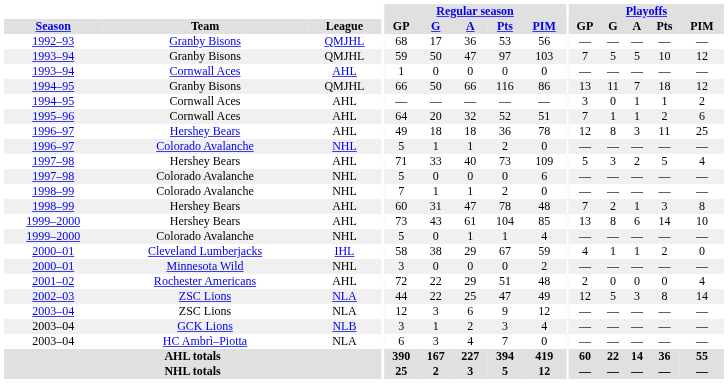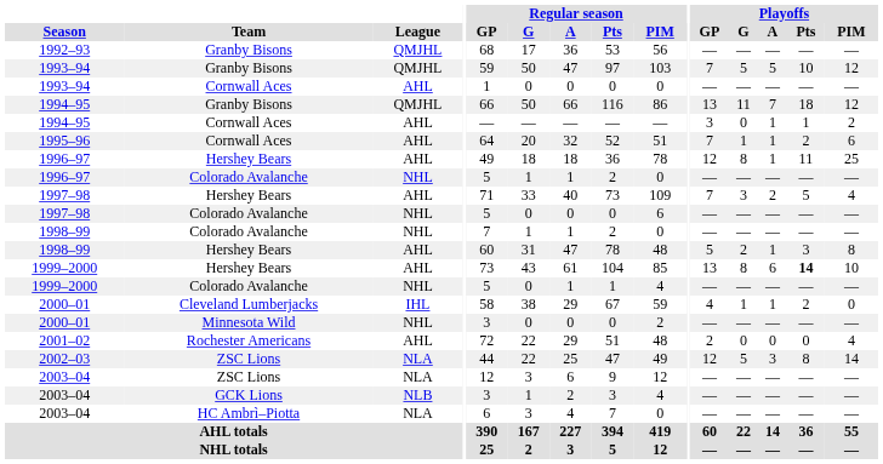 <table border="0" cellpadding="1" cellspacing="0" style="text-align:center; width:60em">
 <tr bgcolor="#e0e0e0">
 <th colspan="3" bgcolor="#ffffff"></th>
 <th rowspan="99" bgcolor="#ffffff"></th>
 <th colspan="5"><a href='#'>Regular season</a></th>
 <th rowspan="99" bgcolor="#ffffff"></th>
 <th colspan="5"><a href='#'>Playoffs</a></th>
 </tr>
 <tr bgcolor="#e0e0e0">
 <th><a href='#'>Season</a></th>
 <th>Team</th>
 <th>League</th>
 <th>GP</th>
 <th><a href='#'>G</a></th>
 <th><a href='#'>A</a></th>
 <th><a href='#'>Pts</a></th>
 <th><a href='#'>PIM</a></th>
 <th>GP</th>
 <th>G</th>
 <th>A</th>
 <th>Pts</th>
 <th>PIM</th>
 </tr>
 <tr>
 <td><a href='#'>1992–93</a></td>
 <td><a href='#'>Granby Bisons</a></td>
 <td><a href='#'>QMJHL</a></td>
 <td>68</td>
 <td>17</td>
 <td>36</td>
 <td>53</td>
 <td>56</td>
 <td>—</td>
 <td>—</td>
 <td>—</td>
 <td>—</td>
 <td>—</td>
 </tr>
 <tr bgcolor="#f0f0f0">
 <td><a href='#'>1993–94</a></td>
 <td>Granby Bisons</td>
 <td>QMJHL</td>
 <td>59</td>
 <td>50</td>
 <td>47</td>
 <td>97</td>
 <td>103</td>
 <td>7</td>
 <td>5</td>
 <td>5</td>
 <td>10</td>
 <td>12</td>
 </tr>
 <tr>
 <td><a href='#'>1993–94</a></td>
 <td><a href='#'>Cornwall Aces</a></td>
 <td><a href='#'>AHL</a></td>
 <td>1</td>
 <td>0</td>
 <td>0</td>
 <td>0</td>
 <td>0</td>
 <td>—</td>
 <td>—</td>
 <td>—</td>
 <td>—</td>
 <td>—</td>
 </tr>
 <tr bgcolor="#f0f0f0">
 <td><a href='#'>1994–95</a></td>
 <td>Granby Bisons</td>
 <td>QMJHL</td>
 <td>66</td>
 <td>50</td>
 <td>66</td>
 <td>116</td>
 <td>86</td>
 <td>13</td>
 <td>11</td>
 <td>7</td>
 <td>18</td>
 <td>12</td>
 </tr>
 <tr>
 <td><a href='#'>1994–95</a></td>
 <td>Cornwall Aces</td>
 <td>AHL</td>
 <td>—</td>
 <td>—</td>
 <td>—</td>
 <td>—</td>
 <td>—</td>
 <td>3</td>
 <td>0</td>
 <td>1</td>
 <td>1</td>
 <td>2</td>
 </tr>
 <tr bgcolor="#f0f0f0">
 <td><a href='#'>1995–96</a></td>
 <td>Cornwall Aces</td>
 <td>AHL</td>
 <td>64</td>
 <td>20</td>
 <td>32</td>
 <td>52</td>
 <td>51</td>
 <td>7</td>
 <td>1</td>
 <td>1</td>
 <td>2</td>
 <td>6</td>
 </tr>
 <tr>
 <td><a href='#'>1996–97</a></td>
 <td><a href='#'>Hershey Bears</a></td>
 <td>AHL</td>
 <td>49</td>
 <td>18</td>
 <td>18</td>
 <td>36</td>
 <td>78</td>
 <td>12</td>
 <td>8</td>
-<td>3</td>
+<td>1</td>
 <td>11</td>
 <td>25</td>
 </tr>
 <tr bgcolor="#f0f0f0">
 <td><a href='#'>1996–97</a></td>
 <td><a href='#'>Colorado Avalanche</a></td>
 <td><a href='#'>NHL</a></td>
 <td>5</td>
 <td>1</td>
 <td>1</td>
 <td>2</td>
 <td>0</td>
 <td>—</td>
 <td>—</td>
 <td>—</td>
 <td>—</td>
 <td>—</td>
 </tr>
 <tr>
 <td><a href='#'>1997–98</a></td>
 <td>Hershey Bears</td>
 <td>AHL</td>
 <td>71</td>
 <td>33</td>
 <td>40</td>
 <td>73</td>
 <td>109</td>
-<td>5</td>
+<td>7</td>
 <td>3</td>
 <td>2</td>
 <td>5</td>
 <td>4</td>
 </tr>
 <tr bgcolor="#f0f0f0">
 <td><a href='#'>1997–98</a></td>
 <td>Colorado Avalanche</td>
 <td>NHL</td>
 <td>5</td>
 <td>0</td>
 <td>0</td>
 <td>0</td>
 <td>6</td>
 <td>—</td>
 <td>—</td>
 <td>—</td>
 <td>—</td>
 <td>—</td>
 </tr>
 <tr>
 <td><a href='#'>1998–99</a></td>
 <td>Colorado Avalanche</td>
 <td>NHL</td>
 <td>7</td>
 <td>1</td>
 <td>1</td>
 <td>2</td>
 <td>0</td>
 <td>—</td>
 <td>—</td>
 <td>—</td>
 <td>—</td>
 <td>—</td>
 </tr>
 <tr bgcolor="#f0f0f0">
 <td><a href='#'>1998–99</a></td>
 <td>Hershey Bears</td>
 <td>AHL</td>
 <td>60</td>
 <td>31</td>
 <td>47</td>
 <td>78</td>
 <td>48</td>
-<td>7</td>
+<td>5</td>
 <td>2</td>
 <td>1</td>
 <td>3</td>
 <td>8</td>
 </tr>
 <tr>
 <td><a href='#'>1999–2000</a></td>
 <td>Hershey Bears</td>
 <td>AHL</td>
 <td>73</td>
 <td>43</td>
 <td>61</td>
 <td>104</td>
 <td>85</td>
 <td>13</td>
 <td>8</td>
 <td>6</td>
-<td>14</td>
+<td><strong>14</strong></td>
 <td>10</td>
 </tr>
 <tr bgcolor="#f0f0f0">
 <td><a href='#'>1999–2000</a></td>
 <td>Colorado Avalanche</td>
 <td>NHL</td>
 <td>5</td>
 <td>0</td>
 <td>1</td>
 <td>1</td>
 <td>4</td>
 <td>—</td>
 <td>—</td>
 <td>—</td>
 <td>—</td>
 <td>—</td>
 </tr>
 <tr>
 <td><a href='#'>2000–01</a></td>
 <td><a href='#'>Cleveland Lumberjacks</a></td>
 <td><a href='#'>IHL</a></td>
 <td>58</td>
 <td>38</td>
 <td>29</td>
 <td>67</td>
 <td>59</td>
 <td>4</td>
 <td>1</td>
 <td>1</td>
 <td>2</td>
 <td>0</td>
 </tr>
 <tr bgcolor="#f0f0f0">
 <td><a href='#'>2000–01</a></td>
 <td><a href='#'>Minnesota Wild</a></td>
 <td>NHL</td>
 <td>3</td>
 <td>0</td>
 <td>0</td>
 <td>0</td>
 <td>2</td>
 <td>—</td>
 <td>—</td>
 <td>—</td>
 <td>—</td>
 <td>—</td>
 </tr>
 <tr>
 <td><a href='#'>2001–02</a></td>
 <td><a href='#'>Rochester Americans</a></td>
 <td>AHL</td>
 <td>72</td>
 <td>22</td>
 <td>29</td>
 <td>51</td>
 <td>48</td>
 <td>2</td>
 <td>0</td>
 <td>0</td>
 <td>0</td>
 <td>4</td>
 </tr>
 <tr bgcolor="#f0f0f0">
 <td><a href='#'>2002–03</a></td>
 <td><a href='#'>ZSC Lions</a></td>
 <td><a href='#'>NLA</a></td>
 <td>44</td>
 <td>22</td>
 <td>25</td>
 <td>47</td>
 <td>49</td>
 <td>12</td>
 <td>5</td>
 <td>3</td>
 <td>8</td>
 <td>14</td>
 </tr>
 <tr>
 <td><a href='#'>2003–04</a></td>
 <td>ZSC Lions</td>
 <td>NLA</td>
 <td>12</td>
 <td>3</td>
 <td>6</td>
 <td>9</td>
 <td>12</td>
 <td>—</td>
 <td>—</td>
 <td>—</td>
 <td>—</td>
 <td>—</td>
 </tr>
 <tr bgcolor="#f0f0f0">
 <td>2003–04</td>
 <td><a href='#'>GCK Lions</a></td>
 <td><a href='#'>NLB</a></td>
 <td>3</td>
 <td>1</td>
 <td>2</td>
 <td>3</td>
 <td>4</td>
 <td>—</td>
 <td>—</td>
 <td>—</td>
 <td>—</td>
 <td>—</td>
 </tr>
 <tr>
 <td>2003–04</td>
 <td><a href='#'>HC Ambrì–Piotta</a></td>
 <td>NLA</td>
 <td>6</td>
 <td>3</td>
 <td>4</td>
 <td>7</td>
 <td>0</td>
 <td>—</td>
 <td>—</td>
 <td>—</td>
 <td>—</td>
 <td>—</td>
 </tr>
 <tr bgcolor="#e0e0e0">
 <th colspan="3">AHL totals</th>
 <th>390</th>
 <th>167</th>
 <th>227</th>
 <th>394</th>
 <th>419</th>
 <th>60</th>
 <th>22</th>
 <th>14</th>
 <th>36</th>
 <th>55</th>
 </tr>
 <tr bgcolor="#e0e0e0">
 <th colspan="3">NHL totals</th>
 <th>25</th>
 <th>2</th>
 <th>3</th>
 <th>5</th>
 <th>12</th>
 <th>—</th>
 <th>—</th>
 <th>—</th>
 <th>—</th>
 <th>—</th>
 </tr>
 </table>
